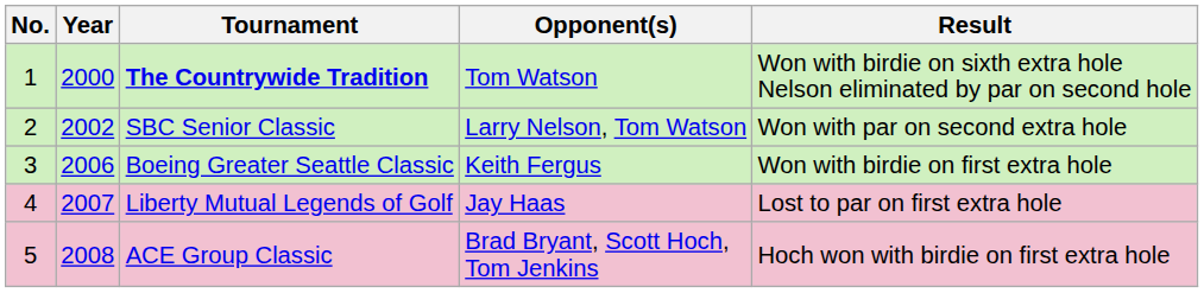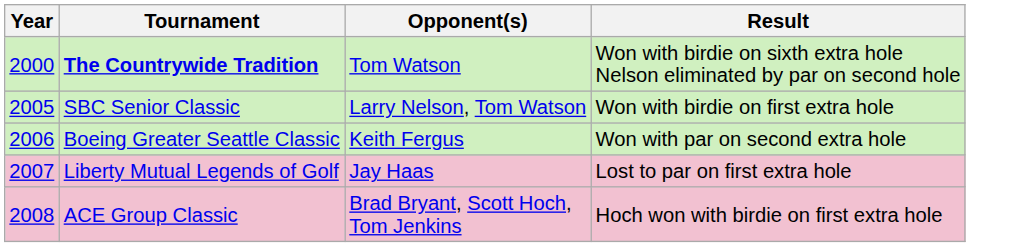 <table class="wikitable" style="font-size:95%;">
 <tr>
-<th>No.</th>
 <th>Year</th>
 <th>Tournament</th>
 <th>Opponent(s)</th>
 <th>Result</th>
 </tr>
 <tr style="background:#D0F0C0;">
-<td align=center>1</td>
 <td><a href='#'>2000</a></td>
 <td><strong><a href='#'>The Countrywide Tradition</a></strong></td>
 <td> <a href='#'>Tom Watson</a></td>
 <td>Won with birdie on sixth extra hole<br>Nelson eliminated by par on second hole</td>
 </tr>
 <tr style="background:#D0F0C0;">
-<td align=center>2</td>
-<td><a href='#'>2002</a></td>
+<td><a href='#'>2005</a></td>
 <td><a href='#'>SBC Senior Classic</a></td>
 <td> <a href='#'>Larry Nelson</a>,  <a href='#'>Tom Watson</a></td>
-<td>Won with par on second extra hole</td>
+<td>Won with birdie on first extra hole</td>
 </tr>
 <tr style="background:#D0F0C0;">
-<td align=center>3</td>
 <td><a href='#'>2006</a></td>
 <td><a href='#'>Boeing Greater Seattle Classic</a></td>
 <td> <a href='#'>Keith Fergus</a></td>
-<td>Won with birdie on first extra hole</td>
+<td>Won with par on second extra hole</td>
 </tr>
 <tr style="background:#F2C1D1;">
-<td align=center>4</td>
 <td><a href='#'>2007</a></td>
 <td><a href='#'>Liberty Mutual Legends of Golf</a></td>
 <td> <a href='#'>Jay Haas</a></td>
 <td>Lost to par on first extra hole</td>
 </tr>
 <tr style="background:#F2C1D1;">
-<td align=center>5</td>
 <td><a href='#'>2008</a></td>
 <td><a href='#'>ACE Group Classic</a></td>
 <td> <a href='#'>Brad Bryant</a>,  <a href='#'>Scott Hoch</a>,<br> <a href='#'>Tom Jenkins</a></td>
 <td>Hoch won with birdie on first extra hole</td>
 </tr>
 </table>
